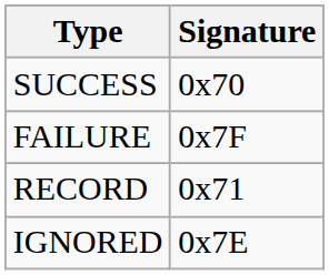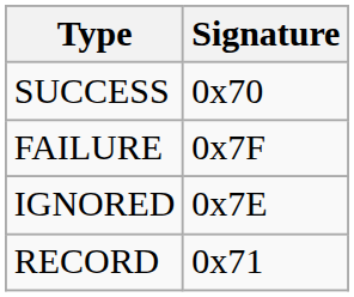 <table class="wikitable">
 <tr>
 <th>Type</th>
 <th>Signature</th>
 </tr>
 <tr>
 <td>SUCCESS</td>
 <td>0x70</td>
 </tr>
 <tr>
 <td>FAILURE</td>
 <td>0x7F</td>
 </tr>
 <tr>
+<td>IGNORED</td>
+<td>0x7E</td>
+</tr>
+<tr>
 <td>RECORD</td>
 <td>0x71</td>
 </tr>
-<tr>
-<td>IGNORED</td>
-<td>0x7E</td>
-</tr>
 </table>
